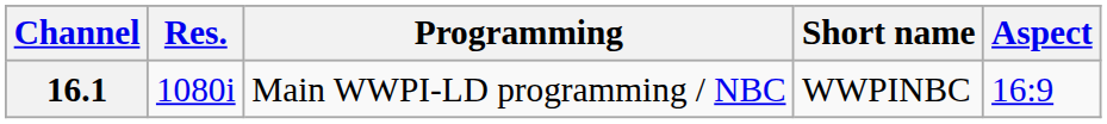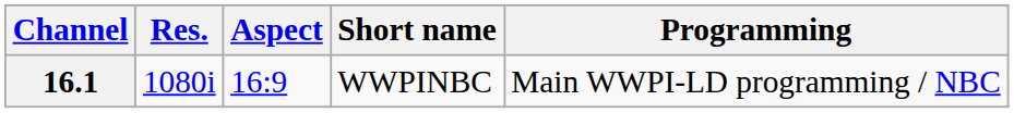 <table class="wikitable">
 <tr>
 <th><a href='#'>Channel</a></th>
 <th><a href='#'>Res.</a></th>
+<th><a href='#'>Aspect</a></th>
+<th>Short name</th>
 <th>Programming</th>
-<th>Short name</th>
-<th><a href='#'>Aspect</a></th>
 </tr>
 <tr>
 <th scope = "row">16.1</th>
 <td><a href='#'>1080i</a></td>
+<td><a href='#'>16:9</a></td>
+<td>WWPINBC</td>
 <td>Main WWPI-LD programming / <a href='#'>NBC</a></td>
-<td>WWPINBC</td>
-<td><a href='#'>16:9</a></td>
 </tr>
 </table>
